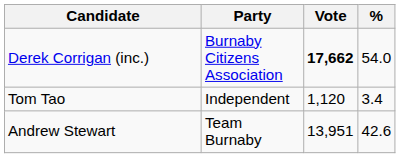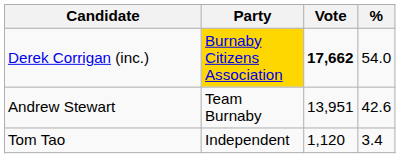 <table class="wikitable">
 <tr>
 <th bgcolor="#DDDDFF" width="200px">Candidate</th>
 <th bgcolor="#DDDDFF" width="100px">Party</th>
 <th bgcolor="#DDDDFF" width="50px">Vote</th>
 <th bgcolor="#DDDDFF" width="30px">%</th>
 </tr>
 <tr>
 <td><a href='#'>Derek Corrigan</a> (inc.)</td>
-<td><a href='#'>Burnaby Citizens Association</a></td>
+<td style="background: gold;"><a href='#'>Burnaby Citizens Association</a></td>
 <td><strong>17,662</strong></td>
 <td>54.0</td>
+</tr>
+<tr>
+<td>Andrew Stewart</td>
+<td>Team Burnaby</td>
+<td>13,951</td>
+<td>42.6</td>
 </tr>
 <tr>
 <td>Tom Tao</td>
 <td>Independent</td>
 <td>1,120</td>
 <td>3.4</td>
 </tr>
-<tr>
-<td>Andrew Stewart</td>
-<td>Team Burnaby</td>
-<td>13,951</td>
-<td>42.6</td>
-</tr>
 </table>
